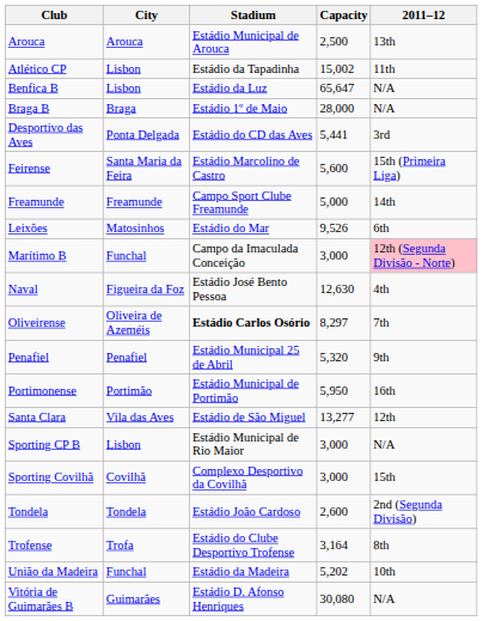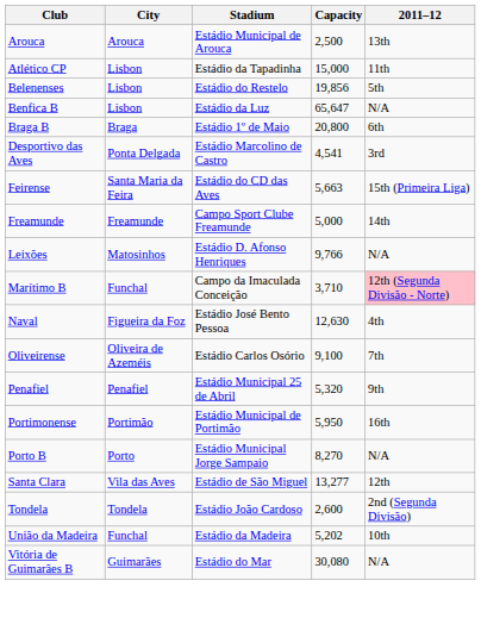 <table class="wikitable sortable">
 <tr>
 <th>Club</th>
 <th>City</th>
 <th>Stadium</th>
 <th>Capacity</th>
 <th>2011–12</th>
 </tr>
 <tr>
 <td><a href='#'>Arouca</a></td>
 <td><a href='#'>Arouca</a></td>
 <td><a href='#'>Estádio Municipal de Arouca</a></td>
 <td>2,500</td>
 <td>13th</td>
 </tr>
 <tr>
 <td><a href='#'>Atlético CP</a></td>
 <td><a href='#'>Lisbon</a></td>
 <td>Estádio da Tapadinha</td>
-<td>15,002</td>
+<td>15,000</td>
 <td>11th</td>
+</tr>
+<tr>
+<td><a href='#'>Belenenses</a></td>
+<td><a href='#'>Lisbon</a></td>
+<td><a href='#'>Estádio do Restelo</a></td>
+<td>19,856</td>
+<td>5th</td>
 </tr>
 <tr>
 <td><a href='#'>Benfica B</a></td>
 <td><a href='#'>Lisbon</a></td>
 <td><a href='#'>Estádio da Luz</a></td>
 <td>65,647</td>
 <td>N/A</td>
 </tr>
 <tr>
 <td><a href='#'>Braga B</a></td>
 <td><a href='#'>Braga</a></td>
 <td><a href='#'>Estádio 1º de Maio</a></td>
-<td>28,000</td>
-<td>N/A</td>
+<td>20,800</td>
+<td>6th</td>
 </tr>
 <tr>
 <td><a href='#'>Desportivo das Aves</a></td>
 <td><a href='#'>Ponta Delgada</a></td>
-<td><a href='#'>Estádio do CD das Aves</a></td>
-<td>5,441</td>
+<td><a href='#'>Estádio Marcolino de Castro</a></td>
+<td>4,541</td>
 <td>3rd</td>
 </tr>
 <tr>
 <td><a href='#'>Feirense</a></td>
 <td><a href='#'>Santa Maria da Feira</a></td>
-<td><a href='#'>Estádio Marcolino de Castro</a></td>
-<td>5,600</td>
+<td><a href='#'>Estádio do CD das Aves</a></td>
+<td>5,663</td>
 <td>15th (<a href='#'>Primeira Liga</a>)</td>
 </tr>
 <tr>
 <td><a href='#'>Freamunde</a></td>
 <td><a href='#'>Freamunde</a></td>
 <td><a href='#'>Campo Sport Clube Freamunde</a></td>
 <td>5,000</td>
 <td>14th</td>
 </tr>
 <tr>
 <td><a href='#'>Leixões</a></td>
 <td><a href='#'>Matosinhos</a></td>
-<td><a href='#'>Estádio do Mar</a></td>
-<td>9,526</td>
-<td>6th</td>
+<td><a href='#'>Estádio D. Afonso Henriques</a></td>
+<td>9,766</td>
+<td>N/A</td>
 </tr>
 <tr>
 <td><a href='#'>Marítimo B</a></td>
 <td><a href='#'>Funchal</a></td>
 <td>Campo da Imaculada Conceição</td>
-<td>3,000</td>
+<td>3,710</td>
 <td style="background: pink;">12th (<a href='#'>Segunda Divisão - Norte</a>)</td>
 </tr>
 <tr>
 <td><a href='#'>Naval</a></td>
 <td><a href='#'>Figueira da Foz</a></td>
 <td>Estádio José Bento Pessoa</td>
 <td>12,630</td>
 <td>4th</td>
 </tr>
 <tr>
 <td><a href='#'>Oliveirense</a></td>
 <td><a href='#'>Oliveira de Azeméis</a></td>
-<td><strong>Estádio Carlos Osório</strong></td>
-<td>8,297</td>
+<td>Estádio Carlos Osório</td>
+<td>9,100</td>
 <td>7th</td>
 </tr>
 <tr>
 <td><a href='#'>Penafiel</a></td>
 <td><a href='#'>Penafiel</a></td>
 <td><a href='#'>Estádio Municipal 25 de Abril</a></td>
 <td>5,320</td>
 <td>9th</td>
 </tr>
 <tr>
 <td><a href='#'>Portimonense</a></td>
 <td><a href='#'>Portimão</a></td>
 <td><a href='#'>Estádio Municipal de Portimão</a></td>
 <td>5,950</td>
 <td>16th</td>
 </tr>
 <tr>
+<td><a href='#'>Porto B</a></td>
+<td><a href='#'>Porto</a></td>
+<td><a href='#'>Estádio Municipal Jorge Sampaio</a></td>
+<td>8,270</td>
+<td>N/A</td>
+</tr>
+<tr>
 <td><a href='#'>Santa Clara</a></td>
 <td><a href='#'>Vila das Aves</a></td>
 <td><a href='#'>Estádio de São Miguel</a></td>
 <td>13,277</td>
 <td>12th</td>
 </tr>
 <tr>
-<td><a href='#'>Sporting CP B</a></td>
-<td><a href='#'>Lisbon</a></td>
-<td>Estádio Municipal de Rio Maior</td>
-<td>3,000</td>
-<td>N/A</td>
-</tr>
-<tr>
-<td><a href='#'>Sporting Covilhã</a></td>
-<td><a href='#'>Covilhã</a></td>
-<td><a href='#'>Complexo Desportivo da Covilhã</a></td>
-<td>3,000</td>
-<td>15th</td>
-</tr>
-<tr>
 <td><a href='#'>Tondela</a></td>
 <td><a href='#'>Tondela</a></td>
 <td><a href='#'>Estádio João Cardoso</a></td>
 <td>2,600</td>
 <td>2nd (<a href='#'>Segunda Divisão</a>)</td>
-</tr>
-<tr>
-<td><a href='#'>Trofense</a></td>
-<td><a href='#'>Trofa</a></td>
-<td><a href='#'>Estádio do Clube Desportivo Trofense</a></td>
-<td>3,164</td>
-<td>8th</td>
 </tr>
 <tr>
 <td><a href='#'>União da Madeira</a></td>
 <td><a href='#'>Funchal</a></td>
 <td><a href='#'>Estádio da Madeira</a></td>
 <td>5,202</td>
 <td>10th</td>
 </tr>
 <tr>
 <td><a href='#'>Vitória de Guimarães B</a></td>
 <td><a href='#'>Guimarães</a></td>
-<td><a href='#'>Estádio D. Afonso Henriques</a></td>
+<td><a href='#'>Estádio do Mar</a></td>
 <td>30,080</td>
 <td>N/A</td>
 </tr>
 </table>
